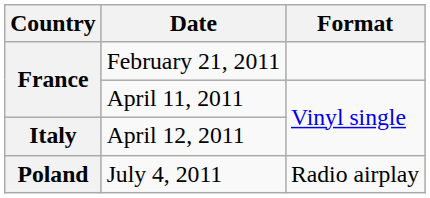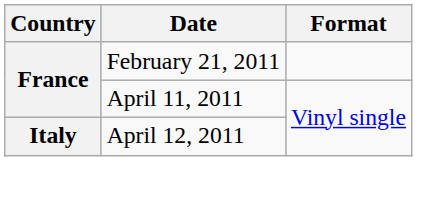 <table class="wikitable plainrowheaders">
 <tr>
 <th scope="col">Country</th>
 <th scope="col">Date</th>
 <th scope="col">Format</th>
 </tr>
 <tr>
 <th scope="row" rowspan="2">France</th>
 <td>February 21, 2011</td>
 <td></td>
 </tr>
 <tr>
 <td>April 11, 2011</td>
 <td rowspan="2"><a href='#'>Vinyl single</a></td>
 </tr>
 <tr>
 <th scope="row">Italy</th>
 <td>April 12, 2011</td>
 </tr>
-<tr>
-<th scope="row">Poland</th>
-<td>July 4, 2011</td>
-<td>Radio airplay</td>
-</tr>
 </table>
